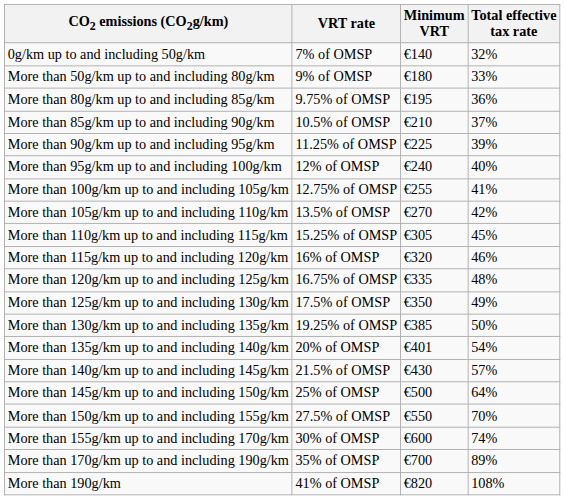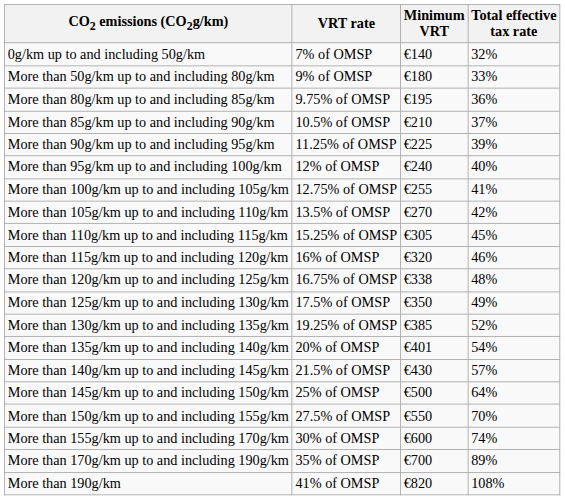 <table class="wikitable">
 <tr>
 <th>CO<sub>2</sub> emissions (CO<sub>2</sub>g/km)</th>
 <th>VRT rate</th>
 <th>Minimum<br>VRT</th>
 <th>Total effective<br>tax rate</th>
 </tr>
 <tr>
 <td>0g/km up to and including 50g/km</td>
 <td>7% of OMSP</td>
 <td>€140</td>
 <td>32%</td>
 </tr>
 <tr>
 <td>More than 50g/km up to and including 80g/km</td>
 <td>9% of OMSP</td>
 <td>€180</td>
 <td>33%</td>
 </tr>
 <tr>
 <td>More than 80g/km up to and including 85g/km</td>
 <td>9.75% of OMSP</td>
 <td>€195</td>
 <td>36%</td>
 </tr>
 <tr>
 <td>More than 85g/km up to and including 90g/km</td>
 <td>10.5% of OMSP</td>
 <td>€210</td>
 <td>37%</td>
 </tr>
 <tr>
 <td>More than 90g/km up to and including 95g/km</td>
 <td>11.25% of OMSP</td>
 <td>€225</td>
 <td>39%</td>
 </tr>
 <tr>
 <td>More than 95g/km up to and including 100g/km</td>
 <td>12% of OMSP</td>
 <td>€240</td>
 <td>40%</td>
 </tr>
 <tr>
 <td>More than 100g/km up to and including 105g/km</td>
 <td>12.75% of OMSP</td>
 <td>€255</td>
 <td>41%</td>
 </tr>
 <tr>
 <td>More than 105g/km up to and including 110g/km</td>
 <td>13.5% of OMSP</td>
 <td>€270</td>
 <td>42%</td>
 </tr>
 <tr>
 <td>More than 110g/km up to and including 115g/km</td>
 <td>15.25% of OMSP</td>
 <td>€305</td>
 <td>45%</td>
 </tr>
 <tr>
 <td>More than 115g/km up to and including 120g/km</td>
 <td>16% of OMSP</td>
 <td>€320</td>
 <td>46%</td>
 </tr>
 <tr>
 <td>More than 120g/km up to and including 125g/km</td>
 <td>16.75% of OMSP</td>
-<td>€335</td>
+<td>€338</td>
 <td>48%</td>
 </tr>
 <tr>
 <td>More than 125g/km up to and including 130g/km</td>
 <td>17.5% of OMSP</td>
 <td>€350</td>
 <td>49%</td>
 </tr>
 <tr>
 <td>More than 130g/km up to and including 135g/km</td>
 <td>19.25% of OMSP</td>
 <td>€385</td>
-<td>50%</td>
+<td>52%</td>
 </tr>
 <tr>
 <td>More than 135g/km up to and including 140g/km</td>
 <td>20% of OMSP</td>
 <td>€401</td>
 <td>54%</td>
 </tr>
 <tr>
 <td>More than 140g/km up to and including 145g/km</td>
 <td>21.5% of OMSP</td>
 <td>€430</td>
 <td>57%</td>
 </tr>
 <tr>
 <td>More than 145g/km up to and including 150g/km</td>
 <td>25% of OMSP</td>
 <td>€500</td>
 <td>64%</td>
 </tr>
 <tr>
 <td>More than 150g/km up to and including 155g/km</td>
 <td>27.5% of OMSP</td>
 <td>€550</td>
 <td>70%</td>
 </tr>
 <tr>
 <td>More than 155g/km up to and including 170g/km</td>
 <td>30% of OMSP</td>
 <td>€600</td>
 <td>74%</td>
 </tr>
 <tr>
 <td>More than 170g/km up to and including 190g/km</td>
 <td>35% of OMSP</td>
 <td>€700</td>
 <td>89%</td>
 </tr>
 <tr>
 <td>More than 190g/km</td>
 <td>41% of OMSP</td>
 <td>€820</td>
 <td>108%</td>
 </tr>
 </table>
